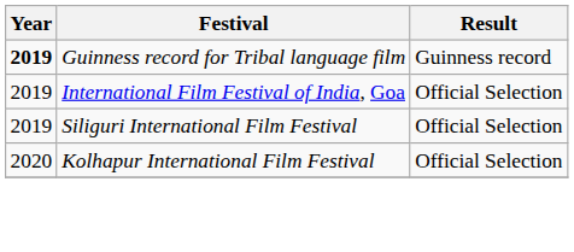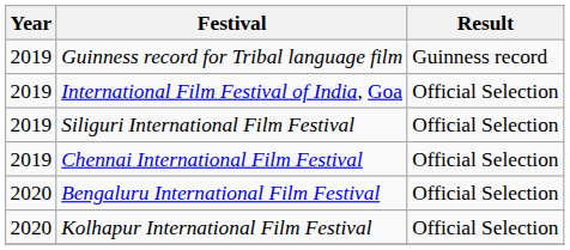 <table class="wikitable sortable" style="font-size:95%;">
 <tr>
 <th>Year</th>
 <th>Festival</th>
 <th>Result</th>
 </tr>
 <tr>
-<td><strong>2019</strong></td>
+<td>2019</td>
 <td><em>Guinness record for Tribal language film</em></td>
 <td>Guinness record </td>
 </tr>
 <tr>
 <td>2019</td>
 <td><em><a href='#'>International Film Festival of India</a></em>, <a href='#'>Goa</a></td>
 <td>Official Selection </td>
 </tr>
 <tr>
 <td>2019</td>
 <td><em>Siliguri International Film Festival</em></td>
 <td>Official Selection</td>
 </tr>
 <tr>
+<td>2019</td>
+<td><em><a href='#'>Chennai International Film Festival</a></em></td>
+<td>Official Selection</td>
+</tr>
+<tr>
+<td>2020</td>
+<td><em><a href='#'>Bengaluru International Film Festival</a></em></td>
+<td>Official Selection </td>
+</tr>
+<tr>
 <td>2020</td>
 <td><em>Kolhapur International Film Festival</em></td>
 <td>Official Selection</td>
 </tr>
 <tr>
 </tr>
 </table>
